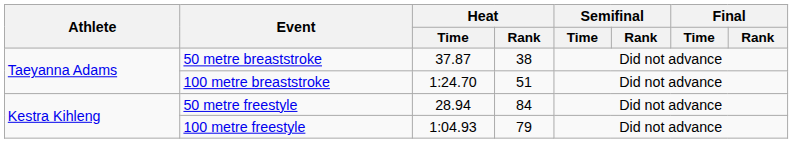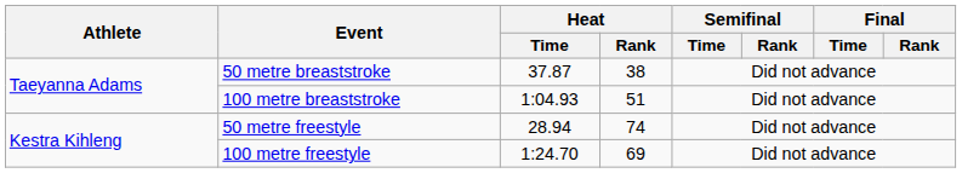 <table class="wikitable" style="text-align:center; font-size:90%; width:50%;">
 <tr>
 <th rowspan="2">Athlete</th>
 <th rowspan="2">Event</th>
 <th colspan="2">Heat</th>
 <th colspan="2">Semifinal</th>
 <th colspan="2">Final</th>
 </tr>
 <tr style="font-size:95%">
 <th>Time</th>
 <th>Rank</th>
 <th>Time</th>
 <th>Rank</th>
 <th>Time</th>
 <th>Rank</th>
 </tr>
 <tr>
 <td align=left rowspan=2><a href='#'>Taeyanna Adams</a></td>
 <td align=left><a href='#'>50 metre breaststroke</a></td>
 <td>37.87</td>
 <td>38</td>
 <td colspan="4">Did not advance</td>
 </tr>
 <tr>
 <td align=left><a href='#'>100 metre breaststroke</a></td>
-<td>1:24.70</td>
+<td>1:04.93</td>
 <td>51</td>
 <td colspan=4>Did not advance</td>
 </tr>
 <tr>
 <td align=left rowspan=2><a href='#'>Kestra Kihleng</a></td>
 <td align=left><a href='#'>50 metre freestyle</a></td>
 <td>28.94</td>
-<td>84</td>
+<td>74</td>
 <td colspan="4">Did not advance</td>
 </tr>
 <tr>
 <td align=left><a href='#'>100 metre freestyle</a></td>
-<td>1:04.93</td>
-<td>79</td>
+<td>1:24.70</td>
+<td>69</td>
 <td colspan=4>Did not advance</td>
 </tr>
 </table>
